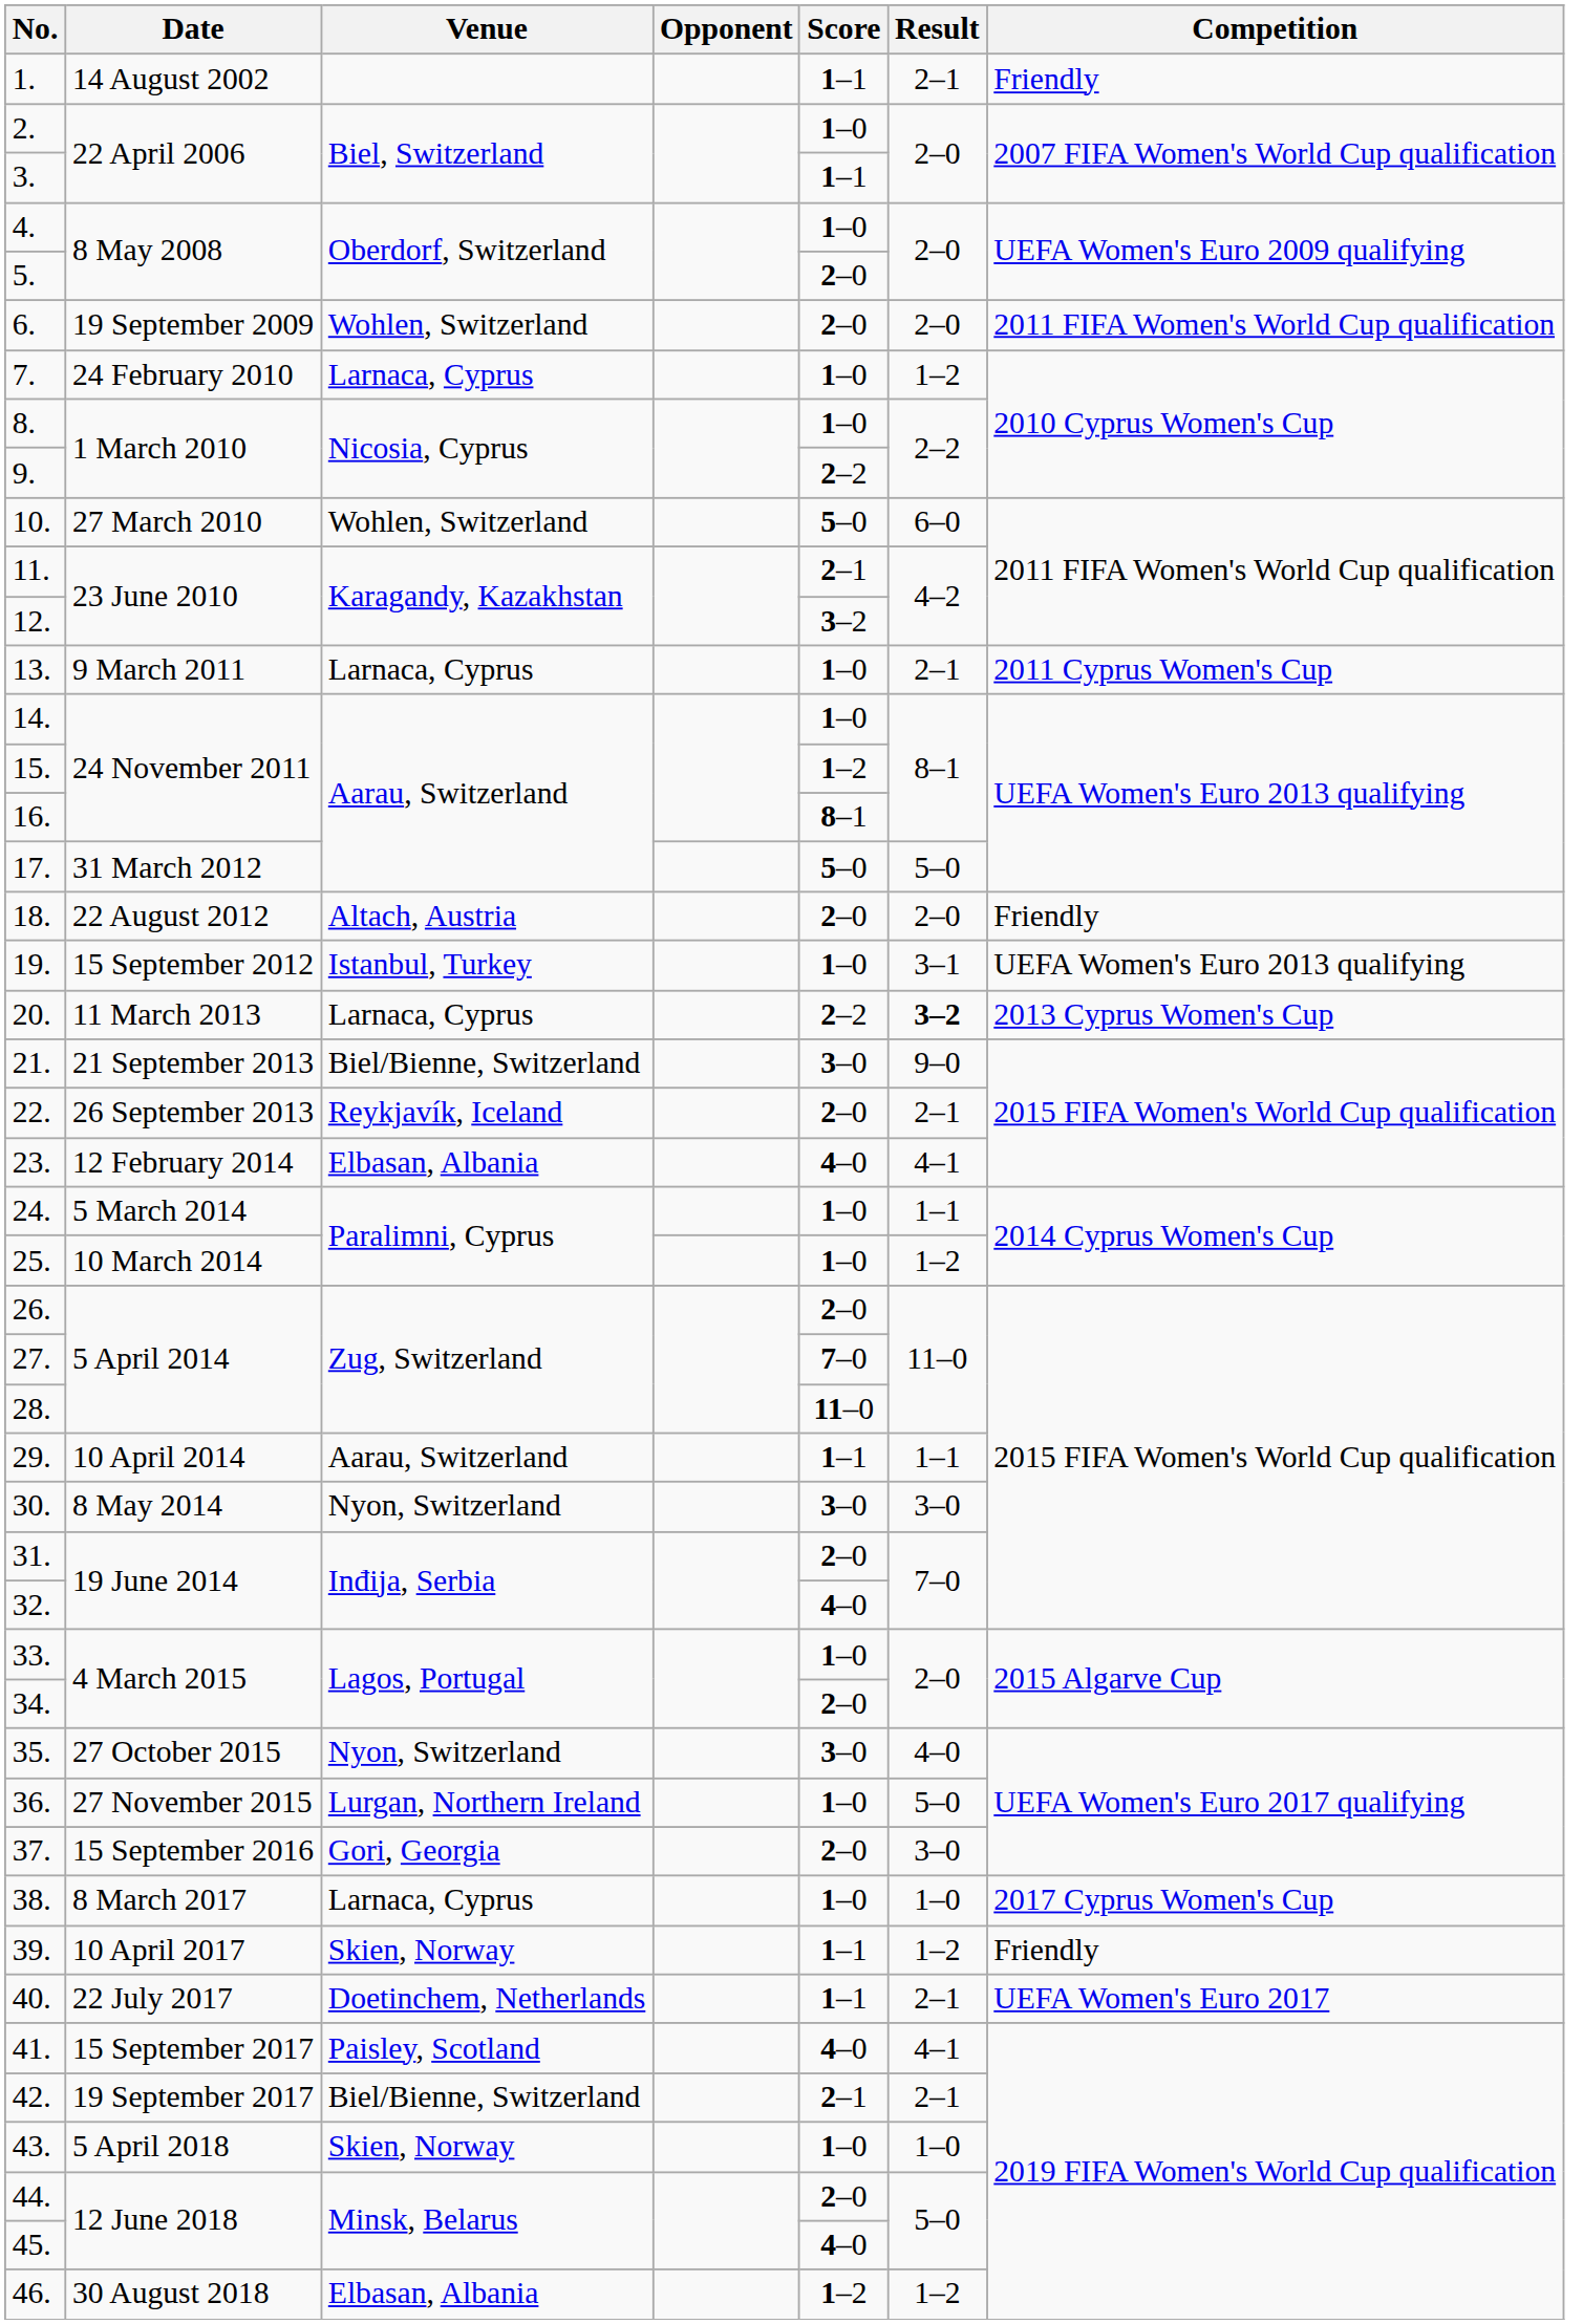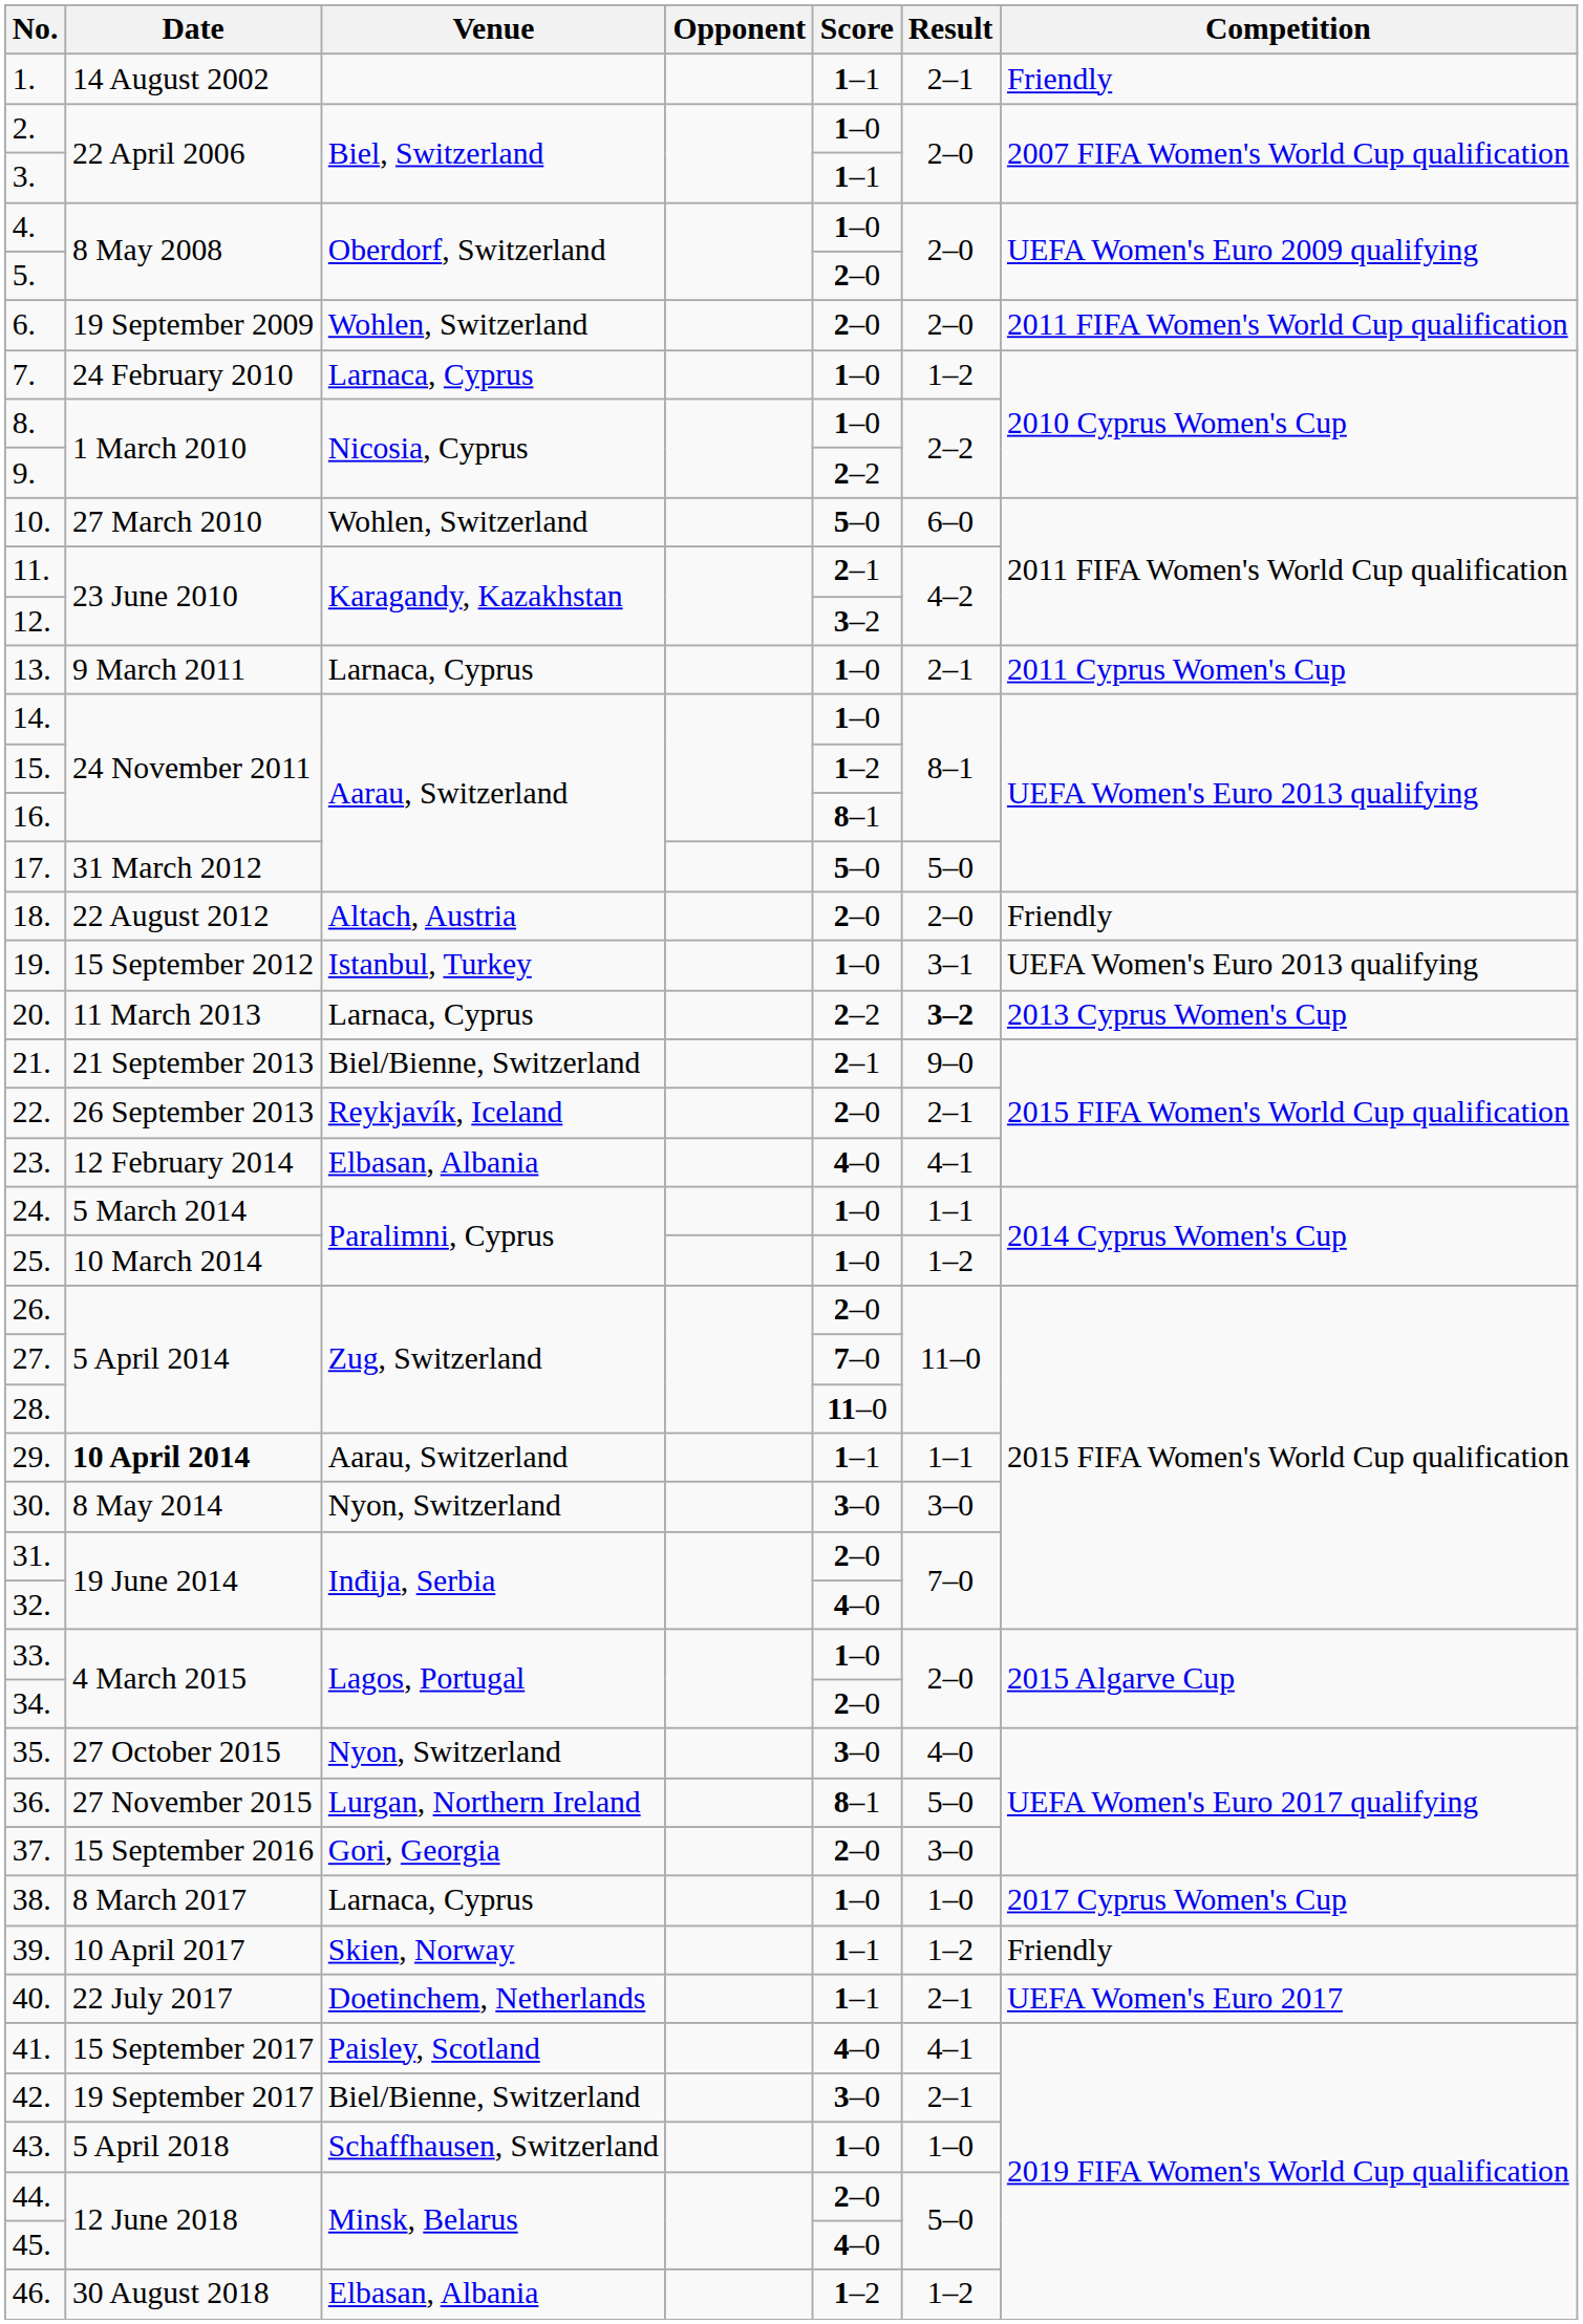 <table class="wikitable">
 <tr>
 <th>No.</th>
 <th>Date</th>
 <th>Venue</th>
 <th>Opponent</th>
 <th>Score</th>
 <th>Result</th>
 <th>Competition</th>
 </tr>
 <tr>
 <td>1.</td>
 <td>14 August 2002</td>
 <td></td>
 <td></td>
 <td align=center><strong>1</strong>–1</td>
 <td align=center>2–1</td>
 <td><a href='#'>Friendly</a></td>
 </tr>
 <tr>
 <td>2.</td>
 <td rowspan=2>22 April 2006</td>
 <td rowspan=2><a href='#'>Biel</a>, <a href='#'>Switzerland</a></td>
 <td rowspan=2></td>
 <td align=center><strong>1</strong>–0</td>
 <td rowspan=2 align=center>2–0</td>
 <td rowspan=2><a href='#'>2007 FIFA Women's World Cup qualification</a></td>
 </tr>
 <tr>
 <td>3.</td>
 <td align=center><strong>1</strong>–1</td>
 </tr>
 <tr>
 <td>4.</td>
 <td rowspan=2>8 May 2008</td>
 <td rowspan=2><a href='#'>Oberdorf</a>, Switzerland</td>
 <td rowspan=2></td>
 <td align=center><strong>1</strong>–0</td>
 <td rowspan=2 align=center>2–0</td>
 <td rowspan=2><a href='#'>UEFA Women's Euro 2009 qualifying</a></td>
 </tr>
 <tr>
 <td>5.</td>
 <td align=center><strong>2</strong>–0</td>
 </tr>
 <tr>
 <td>6.</td>
 <td>19 September 2009</td>
 <td><a href='#'>Wohlen</a>, Switzerland</td>
 <td></td>
 <td align=center><strong>2</strong>–0</td>
 <td align=center>2–0</td>
 <td><a href='#'>2011 FIFA Women's World Cup qualification</a></td>
 </tr>
 <tr>
 <td>7.</td>
 <td>24 February 2010</td>
 <td><a href='#'>Larnaca</a>, <a href='#'>Cyprus</a></td>
 <td></td>
 <td align=center><strong>1</strong>–0</td>
 <td align=center>1–2</td>
 <td rowspan=3><a href='#'>2010 Cyprus Women's Cup</a></td>
 </tr>
 <tr>
 <td>8.</td>
 <td rowspan=2>1 March 2010</td>
 <td rowspan=2><a href='#'>Nicosia</a>, Cyprus</td>
 <td rowspan=2></td>
 <td align=center><strong>1</strong>–0</td>
 <td rowspan=2 align=center>2–2</td>
 </tr>
 <tr>
 <td>9.</td>
 <td align=center><strong>2</strong>–2</td>
 </tr>
 <tr>
 <td>10.</td>
 <td>27 March 2010</td>
 <td>Wohlen, Switzerland</td>
 <td></td>
 <td align=center><strong>5</strong>–0</td>
 <td align=center>6–0</td>
 <td rowspan=3>2011 FIFA Women's World Cup qualification</td>
 </tr>
 <tr>
 <td>11.</td>
 <td rowspan=2>23 June 2010</td>
 <td rowspan=2><a href='#'>Karagandy</a>, <a href='#'>Kazakhstan</a></td>
 <td rowspan=2></td>
 <td align=center><strong>2</strong>–1</td>
 <td rowspan=2 align=center>4–2</td>
 </tr>
 <tr>
 <td>12.</td>
 <td align=center><strong>3</strong>–2</td>
 </tr>
 <tr>
 <td>13.</td>
 <td>9 March 2011</td>
 <td>Larnaca, Cyprus</td>
 <td></td>
 <td align=center><strong>1</strong>–0</td>
 <td align=center>2–1</td>
 <td><a href='#'>2011 Cyprus Women's Cup</a></td>
 </tr>
 <tr>
 <td>14.</td>
 <td rowspan=3>24 November 2011</td>
 <td rowspan=4><a href='#'>Aarau</a>, Switzerland</td>
 <td rowspan=3></td>
 <td align=center><strong>1</strong>–0</td>
 <td rowspan=3 align=center>8–1</td>
 <td rowspan=4><a href='#'>UEFA Women's Euro 2013 qualifying</a></td>
 </tr>
 <tr>
 <td>15.</td>
 <td align=center><strong>1</strong>–2</td>
 </tr>
 <tr>
 <td>16.</td>
 <td align=center><strong>8</strong>–1</td>
 </tr>
 <tr>
 <td>17.</td>
 <td>31 March 2012</td>
 <td></td>
 <td align=center><strong>5</strong>–0</td>
 <td align=center>5–0</td>
 </tr>
 <tr>
 <td>18.</td>
 <td>22 August 2012</td>
 <td><a href='#'>Altach</a>, <a href='#'>Austria</a></td>
 <td></td>
 <td align=center><strong>2</strong>–0</td>
 <td align=center>2–0</td>
 <td>Friendly</td>
 </tr>
 <tr>
 <td>19.</td>
 <td>15 September 2012</td>
 <td><a href='#'>Istanbul</a>, <a href='#'>Turkey</a></td>
 <td></td>
 <td align=center><strong>1</strong>–0</td>
 <td align=center>3–1</td>
 <td>UEFA Women's Euro 2013 qualifying</td>
 </tr>
 <tr>
 <td>20.</td>
 <td>11 March 2013</td>
 <td>Larnaca, Cyprus</td>
 <td></td>
 <td align=center><strong>2</strong>–2</td>
 <td align=center><strong>3–2</strong></td>
 <td><a href='#'>2013 Cyprus Women's Cup</a></td>
 </tr>
 <tr>
 <td>21.</td>
 <td>21 September 2013</td>
 <td>Biel/Bienne, Switzerland</td>
 <td></td>
-<td align=center><strong>3</strong>–0</td>
+<td align=center><strong>2</strong>–1</td>
 <td align=center>9–0</td>
 <td rowspan=3><a href='#'>2015 FIFA Women's World Cup qualification</a></td>
 </tr>
 <tr>
 <td>22.</td>
 <td>26 September 2013</td>
 <td><a href='#'>Reykjavík</a>, <a href='#'>Iceland</a></td>
 <td></td>
 <td align=center><strong>2</strong>–0</td>
 <td align=center>2–1</td>
 </tr>
 <tr>
 <td>23.</td>
 <td>12 February 2014</td>
 <td><a href='#'>Elbasan</a>, <a href='#'>Albania</a></td>
 <td></td>
 <td align=center><strong>4</strong>–0</td>
 <td align=center>4–1</td>
 </tr>
 <tr>
 <td>24.</td>
 <td>5 March 2014</td>
 <td rowspan=2><a href='#'>Paralimni</a>, Cyprus</td>
 <td></td>
 <td align=center><strong>1</strong>–0</td>
 <td align=center>1–1</td>
 <td rowspan=2><a href='#'>2014 Cyprus Women's Cup</a></td>
 </tr>
 <tr>
 <td>25.</td>
 <td>10 March 2014</td>
 <td></td>
 <td align=center><strong>1</strong>–0</td>
 <td align=center>1–2</td>
 </tr>
 <tr>
 <td>26.</td>
 <td rowspan=3>5 April 2014</td>
 <td rowspan=3><a href='#'>Zug</a>, Switzerland</td>
 <td rowspan=3></td>
 <td align=center><strong>2</strong>–0</td>
 <td rowspan=3 align=center>11–0</td>
 <td rowspan=7>2015 FIFA Women's World Cup qualification</td>
 </tr>
 <tr>
 <td>27.</td>
 <td align=center><strong>7</strong>–0</td>
 </tr>
 <tr>
 <td>28.</td>
 <td align=center><strong>11</strong>–0</td>
 </tr>
 <tr>
 <td>29.</td>
-<td>10 April 2014</td>
+<td><strong>10 April 2014</strong></td>
 <td>Aarau, Switzerland</td>
 <td></td>
 <td align=center><strong>1</strong>–1</td>
 <td align=center>1–1</td>
 </tr>
 <tr>
 <td>30.</td>
 <td>8 May 2014</td>
 <td>Nyon, Switzerland</td>
 <td></td>
 <td align=center><strong>3</strong>–0</td>
 <td align=center>3–0</td>
 </tr>
 <tr>
 <td>31.</td>
 <td rowspan=2>19 June 2014</td>
 <td rowspan=2><a href='#'>Inđija</a>, <a href='#'>Serbia</a></td>
 <td rowspan=2></td>
 <td align=center><strong>2</strong>–0</td>
 <td rowspan=2 align=center>7–0</td>
 </tr>
 <tr>
 <td>32.</td>
 <td align=center><strong>4</strong>–0</td>
 </tr>
 <tr>
 <td>33.</td>
 <td rowspan=2>4 March 2015</td>
 <td rowspan=2><a href='#'>Lagos</a>, <a href='#'>Portugal</a></td>
 <td rowspan=2></td>
 <td align=center><strong>1</strong>–0</td>
 <td rowspan=2 align=center>2–0</td>
 <td rowspan=2><a href='#'>2015 Algarve Cup</a></td>
 </tr>
 <tr>
 <td>34.</td>
 <td align=center><strong>2</strong>–0</td>
 </tr>
 <tr>
 <td>35.</td>
 <td>27 October 2015</td>
 <td><a href='#'>Nyon</a>, Switzerland</td>
 <td></td>
 <td align=center><strong>3</strong>–0</td>
 <td align=center>4–0</td>
 <td rowspan=3><a href='#'>UEFA Women's Euro 2017 qualifying</a></td>
 </tr>
 <tr>
 <td>36.</td>
 <td>27 November 2015</td>
 <td><a href='#'>Lurgan</a>, <a href='#'>Northern Ireland</a></td>
 <td></td>
-<td align=center><strong>1</strong>–0</td>
+<td align=center><strong>8</strong>–1</td>
 <td align=center>5–0</td>
 </tr>
 <tr>
 <td>37.</td>
 <td>15 September 2016</td>
 <td><a href='#'>Gori</a>, <a href='#'>Georgia</a></td>
 <td></td>
 <td align=center><strong>2</strong>–0</td>
 <td align=center>3–0</td>
 </tr>
 <tr>
 <td>38.</td>
 <td>8 March 2017</td>
 <td>Larnaca, Cyprus</td>
 <td></td>
 <td align=center><strong>1</strong>–0</td>
 <td align=center>1–0</td>
 <td><a href='#'>2017 Cyprus Women's Cup</a></td>
 </tr>
 <tr>
 <td>39.</td>
 <td>10 April 2017</td>
 <td><a href='#'>Skien</a>, <a href='#'>Norway</a></td>
 <td></td>
 <td align=center><strong>1</strong>–1</td>
 <td align=center>1–2</td>
 <td>Friendly</td>
 </tr>
 <tr>
 <td>40.</td>
 <td>22 July 2017</td>
 <td><a href='#'>Doetinchem</a>, <a href='#'>Netherlands</a></td>
 <td></td>
 <td align=center><strong>1</strong>–1</td>
 <td align=center>2–1</td>
 <td><a href='#'>UEFA Women's Euro 2017</a></td>
 </tr>
 <tr>
 <td>41.</td>
 <td>15 September 2017</td>
 <td><a href='#'>Paisley</a>, <a href='#'>Scotland</a></td>
 <td></td>
 <td align=center><strong>4</strong>–0</td>
 <td align=center>4–1</td>
 <td rowspan=6><a href='#'>2019 FIFA Women's World Cup qualification</a></td>
 </tr>
 <tr>
 <td>42.</td>
 <td>19 September 2017</td>
 <td>Biel/Bienne, Switzerland</td>
 <td></td>
-<td align=center><strong>2</strong>–1</td>
+<td align=center><strong>3</strong>–0</td>
 <td align=center>2–1</td>
 </tr>
 <tr>
 <td>43.</td>
 <td>5 April 2018</td>
-<td><a href='#'>Skien</a>, <a href='#'>Norway</a></td>
+<td><a href='#'>Schaffhausen</a>, Switzerland</td>
 <td></td>
 <td align=center><strong>1</strong>–0</td>
 <td align=center>1–0</td>
 </tr>
 <tr>
 <td>44.</td>
 <td rowspan=2>12 June 2018</td>
 <td rowspan=2><a href='#'>Minsk</a>, <a href='#'>Belarus</a></td>
 <td rowspan=2></td>
 <td align=center><strong>2</strong>–0</td>
 <td rowspan=2 align=center>5–0</td>
 </tr>
 <tr>
 <td>45.</td>
 <td align=center><strong>4</strong>–0</td>
 </tr>
 <tr>
 <td>46.</td>
 <td>30 August 2018</td>
 <td><a href='#'>Elbasan</a>, <a href='#'>Albania</a></td>
 <td></td>
 <td align=center><strong>1</strong>–2</td>
 <td align=center>1–2</td>
 </tr>
 <tr>
 </tr>
 </table>
